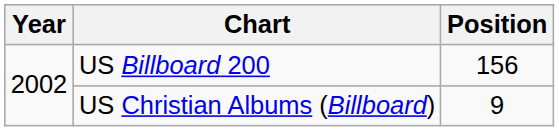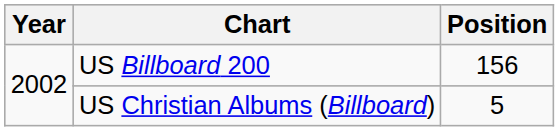 <table class="wikitable">
 <tr>
 <th>Year</th>
 <th>Chart</th>
 <th>Position</th>
 </tr>
 <tr>
 <td rowspan="2">2002</td>
 <td>US <a href='#'><em>Billboard</em> 200</a></td>
 <td style="text-align:center;">156</td>
 </tr>
 <tr>
 <td>US <a href='#'>Christian Albums</a> (<em><a href='#'>Billboard</a></em>)</td>
-<td style="text-align:center;">9</td>
+<td style="text-align:center;">5</td>
 </tr>
 </table>
